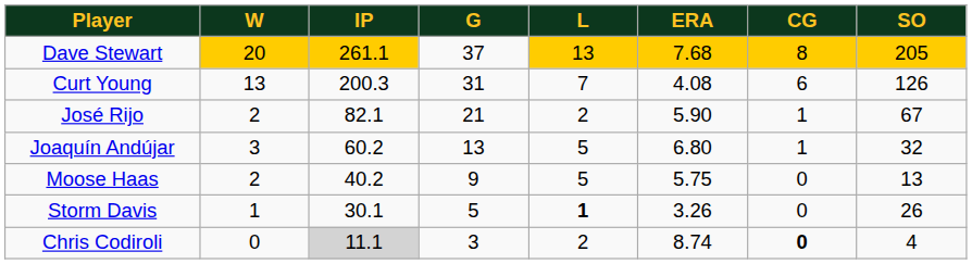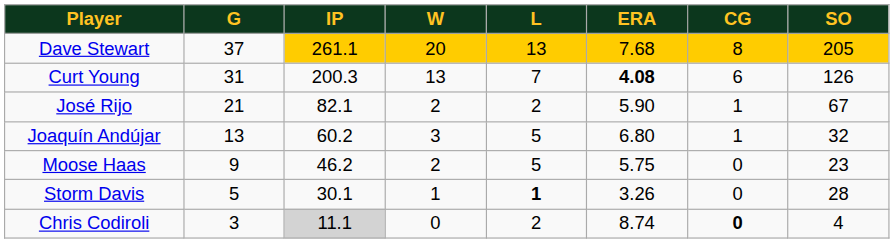 <table class="wikitable sortable">
 <tr>
 <th style="background:#0c371d; color:#ffc322; width:16%;">Player</th>
+<th style="background:#0c371d; color:#ffc322; width:9%;">G</th>
+<th style="background:#0c371d; color:#ffc322; width:9%;">IP</th>
 <th style="background:#0c371d; color:#ffc322; width:9%;">W</th>
-<th style="background:#0c371d; color:#ffc322; width:9%;">IP</th>
-<th style="background:#0c371d; color:#ffc322; width:9%;">G</th>
 <th style="background:#0c371d; color:#ffc322; width:9%;">L</th>
 <th style="background:#0c371d; color:#ffc322; width:9%;">ERA</th>
 <th style="background:#0c371d; color:#ffc322; width:9%;">CG</th>
 <th style="background:#0c371d; color:#ffc322; width:9%;">SO</th>
 </tr>
 <tr style="text-align:center;">
 <td><a href='#'>Dave Stewart</a></td>
+<td>37</td>
+<td style="background:#fc0;">261.1</td>
 <td style="background:#fc0;">20</td>
-<td style="background:#fc0;">261.1</td>
-<td>37</td>
 <td style="background:#fc0;">13</td>
 <td style="background:#fc0;">7.68</td>
 <td style="background:#fc0;">8</td>
 <td style="background:#fc0;">205</td>
 </tr>
 <tr style="text-align:center;">
 <td><a href='#'>Curt Young</a></td>
+<td>31</td>
+<td>200.3</td>
 <td>13</td>
-<td>200.3</td>
-<td>31</td>
 <td>7</td>
-<td>4.08</td>
+<td><strong>4.08</strong></td>
 <td>6</td>
 <td>126</td>
 </tr>
 <tr style="text-align:center;">
 <td><a href='#'>José Rijo</a></td>
+<td>21</td>
+<td>82.1</td>
 <td>2</td>
-<td>82.1</td>
-<td>21</td>
 <td>2</td>
 <td>5.90</td>
 <td>1</td>
 <td>67</td>
 </tr>
 <tr style="text-align:center;">
 <td><a href='#'>Joaquín Andújar</a></td>
+<td>13</td>
+<td>60.2</td>
 <td>3</td>
-<td>60.2</td>
-<td>13</td>
 <td>5</td>
 <td>6.80</td>
 <td>1</td>
 <td>32</td>
 </tr>
 <tr style="text-align:center;">
 <td><a href='#'>Moose Haas</a></td>
+<td>9</td>
+<td>46.2</td>
 <td>2</td>
-<td>40.2</td>
-<td>9</td>
 <td>5</td>
 <td>5.75</td>
 <td>0</td>
-<td>13</td>
+<td>23</td>
 </tr>
 <tr style="text-align:center;">
 <td><a href='#'>Storm Davis</a></td>
+<td>5</td>
+<td>30.1</td>
 <td>1</td>
-<td>30.1</td>
-<td>5</td>
 <td><strong>1</strong></td>
 <td>3.26</td>
 <td>0</td>
-<td>26</td>
+<td>28</td>
 </tr>
 <tr style="text-align:center;">
 <td><a href='#'>Chris Codiroli</a></td>
+<td>3</td>
+<td style="background: lightgrey;">11.1</td>
 <td>0</td>
-<td style="background: lightgrey;">11.1</td>
-<td>3</td>
 <td>2</td>
 <td>8.74</td>
 <td><strong>0</strong></td>
 <td>4</td>
 </tr>
 </table>
